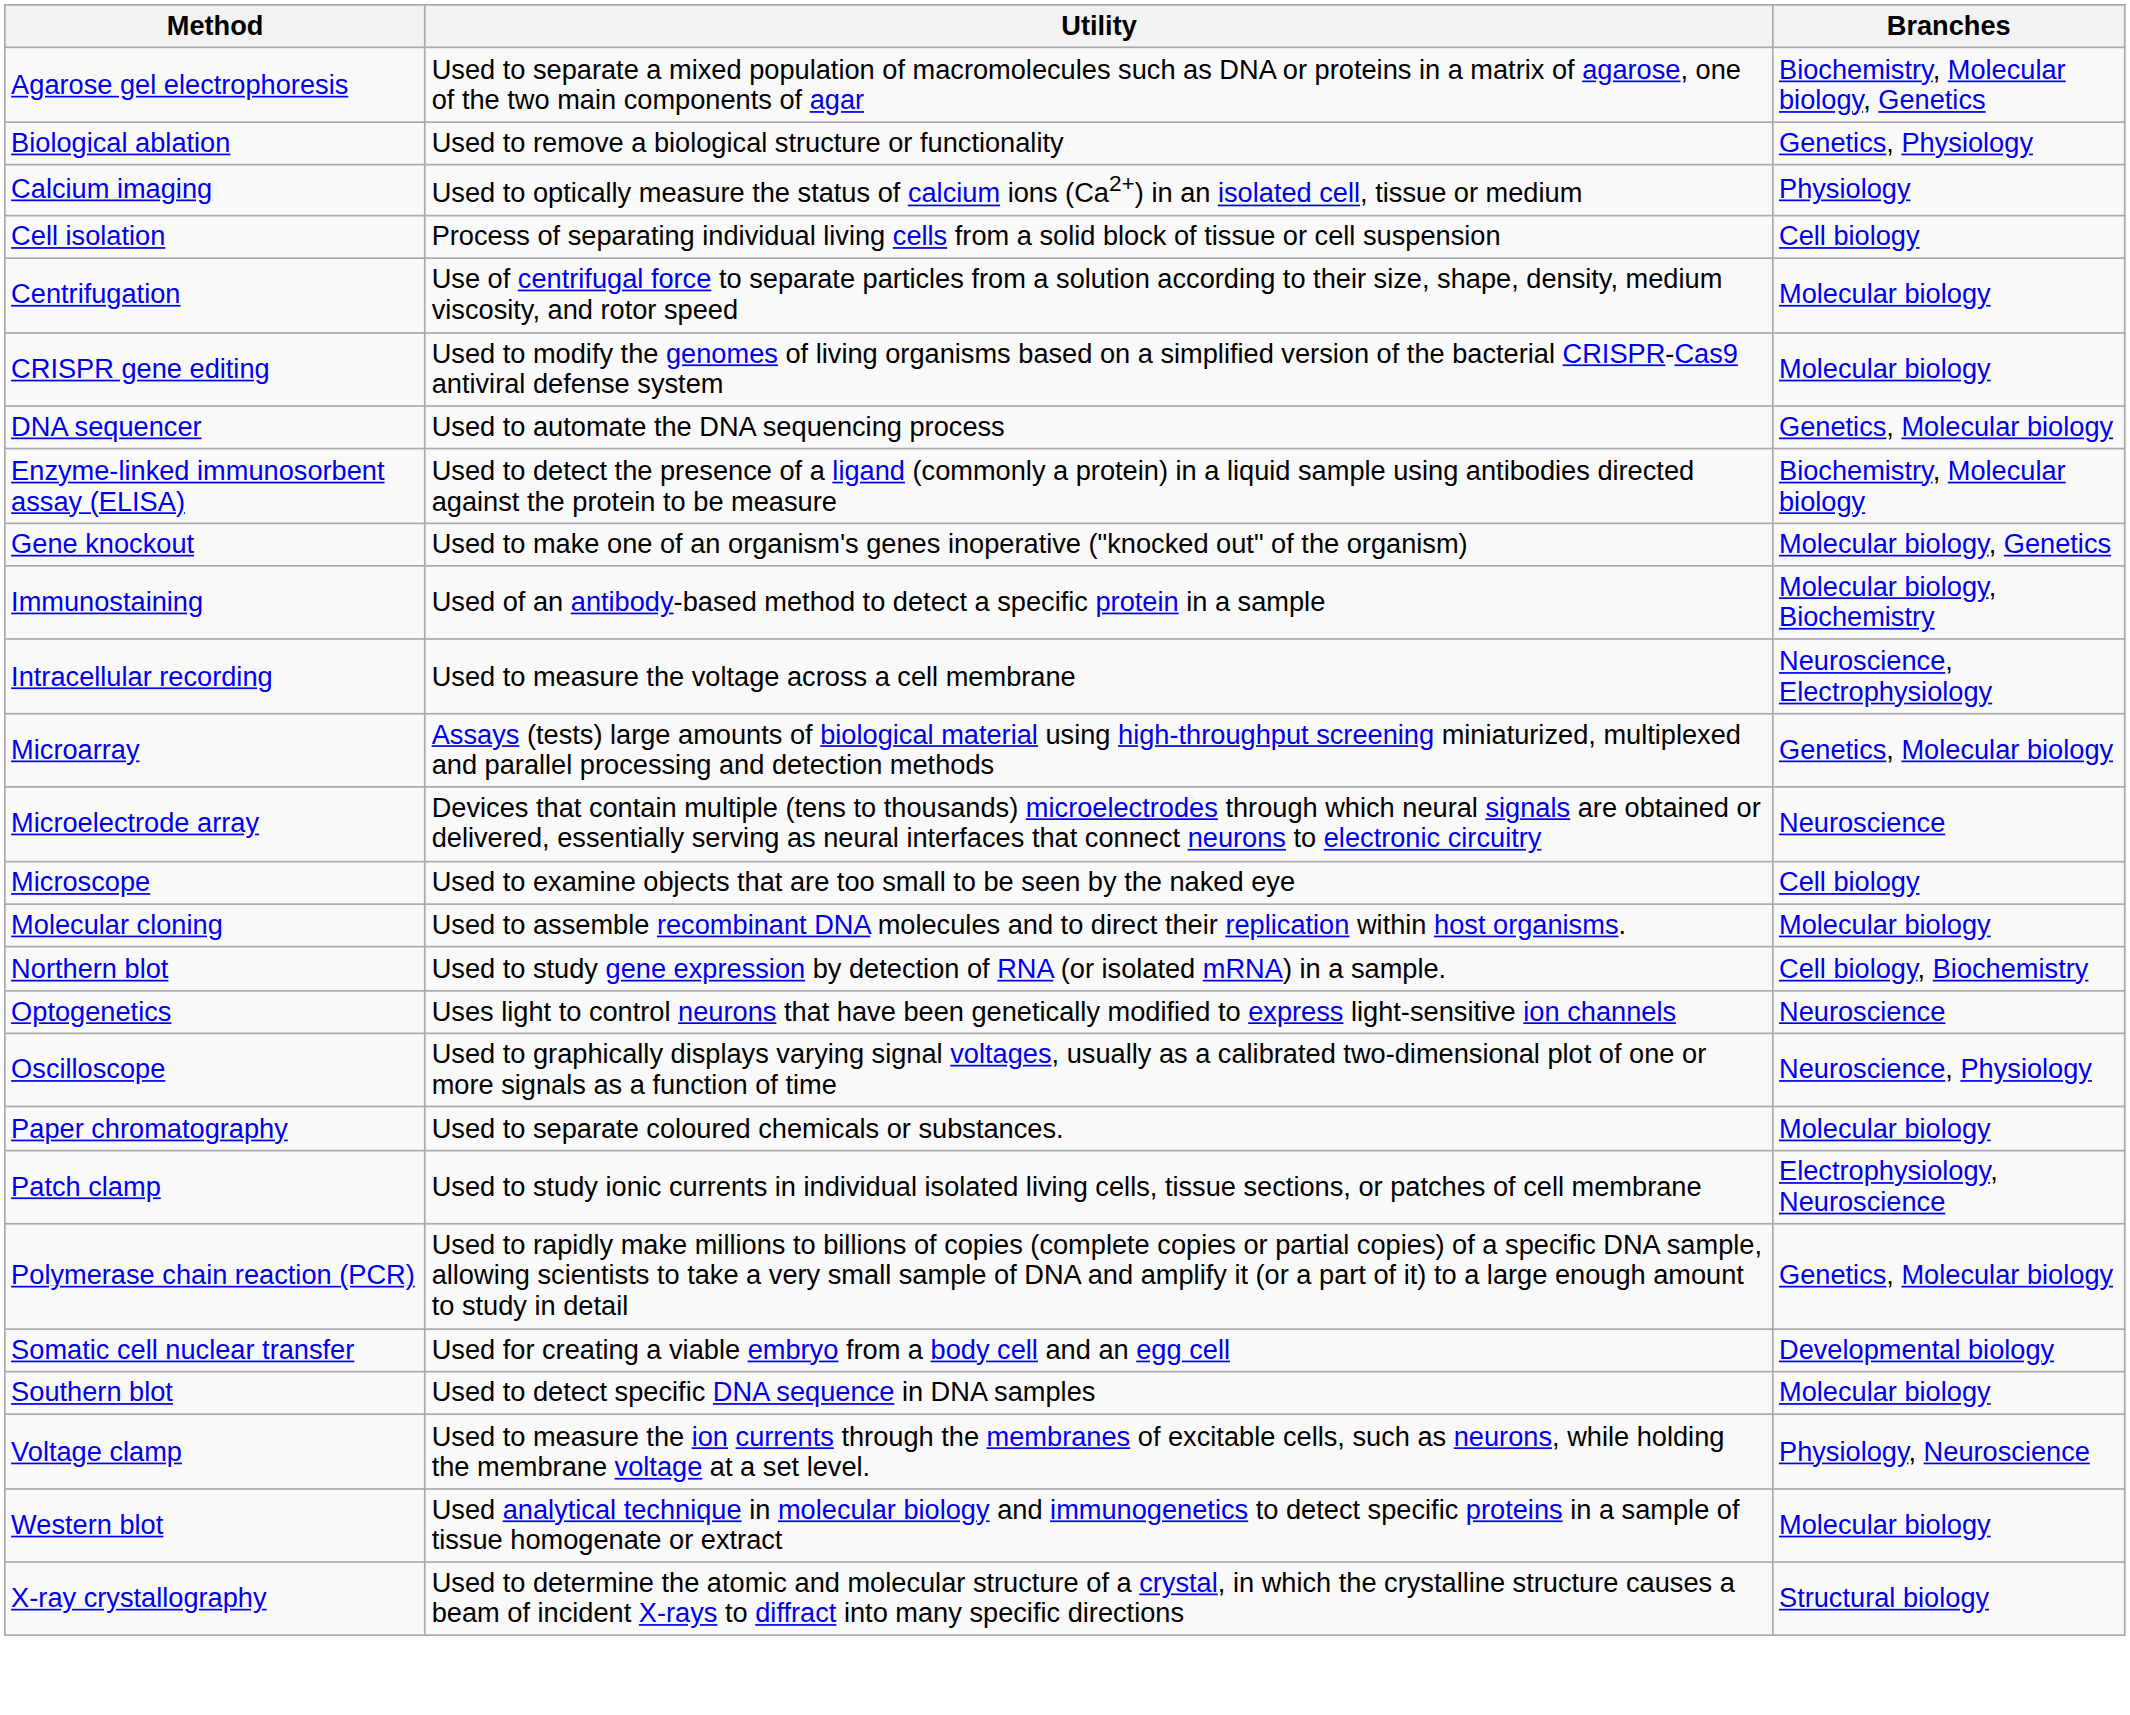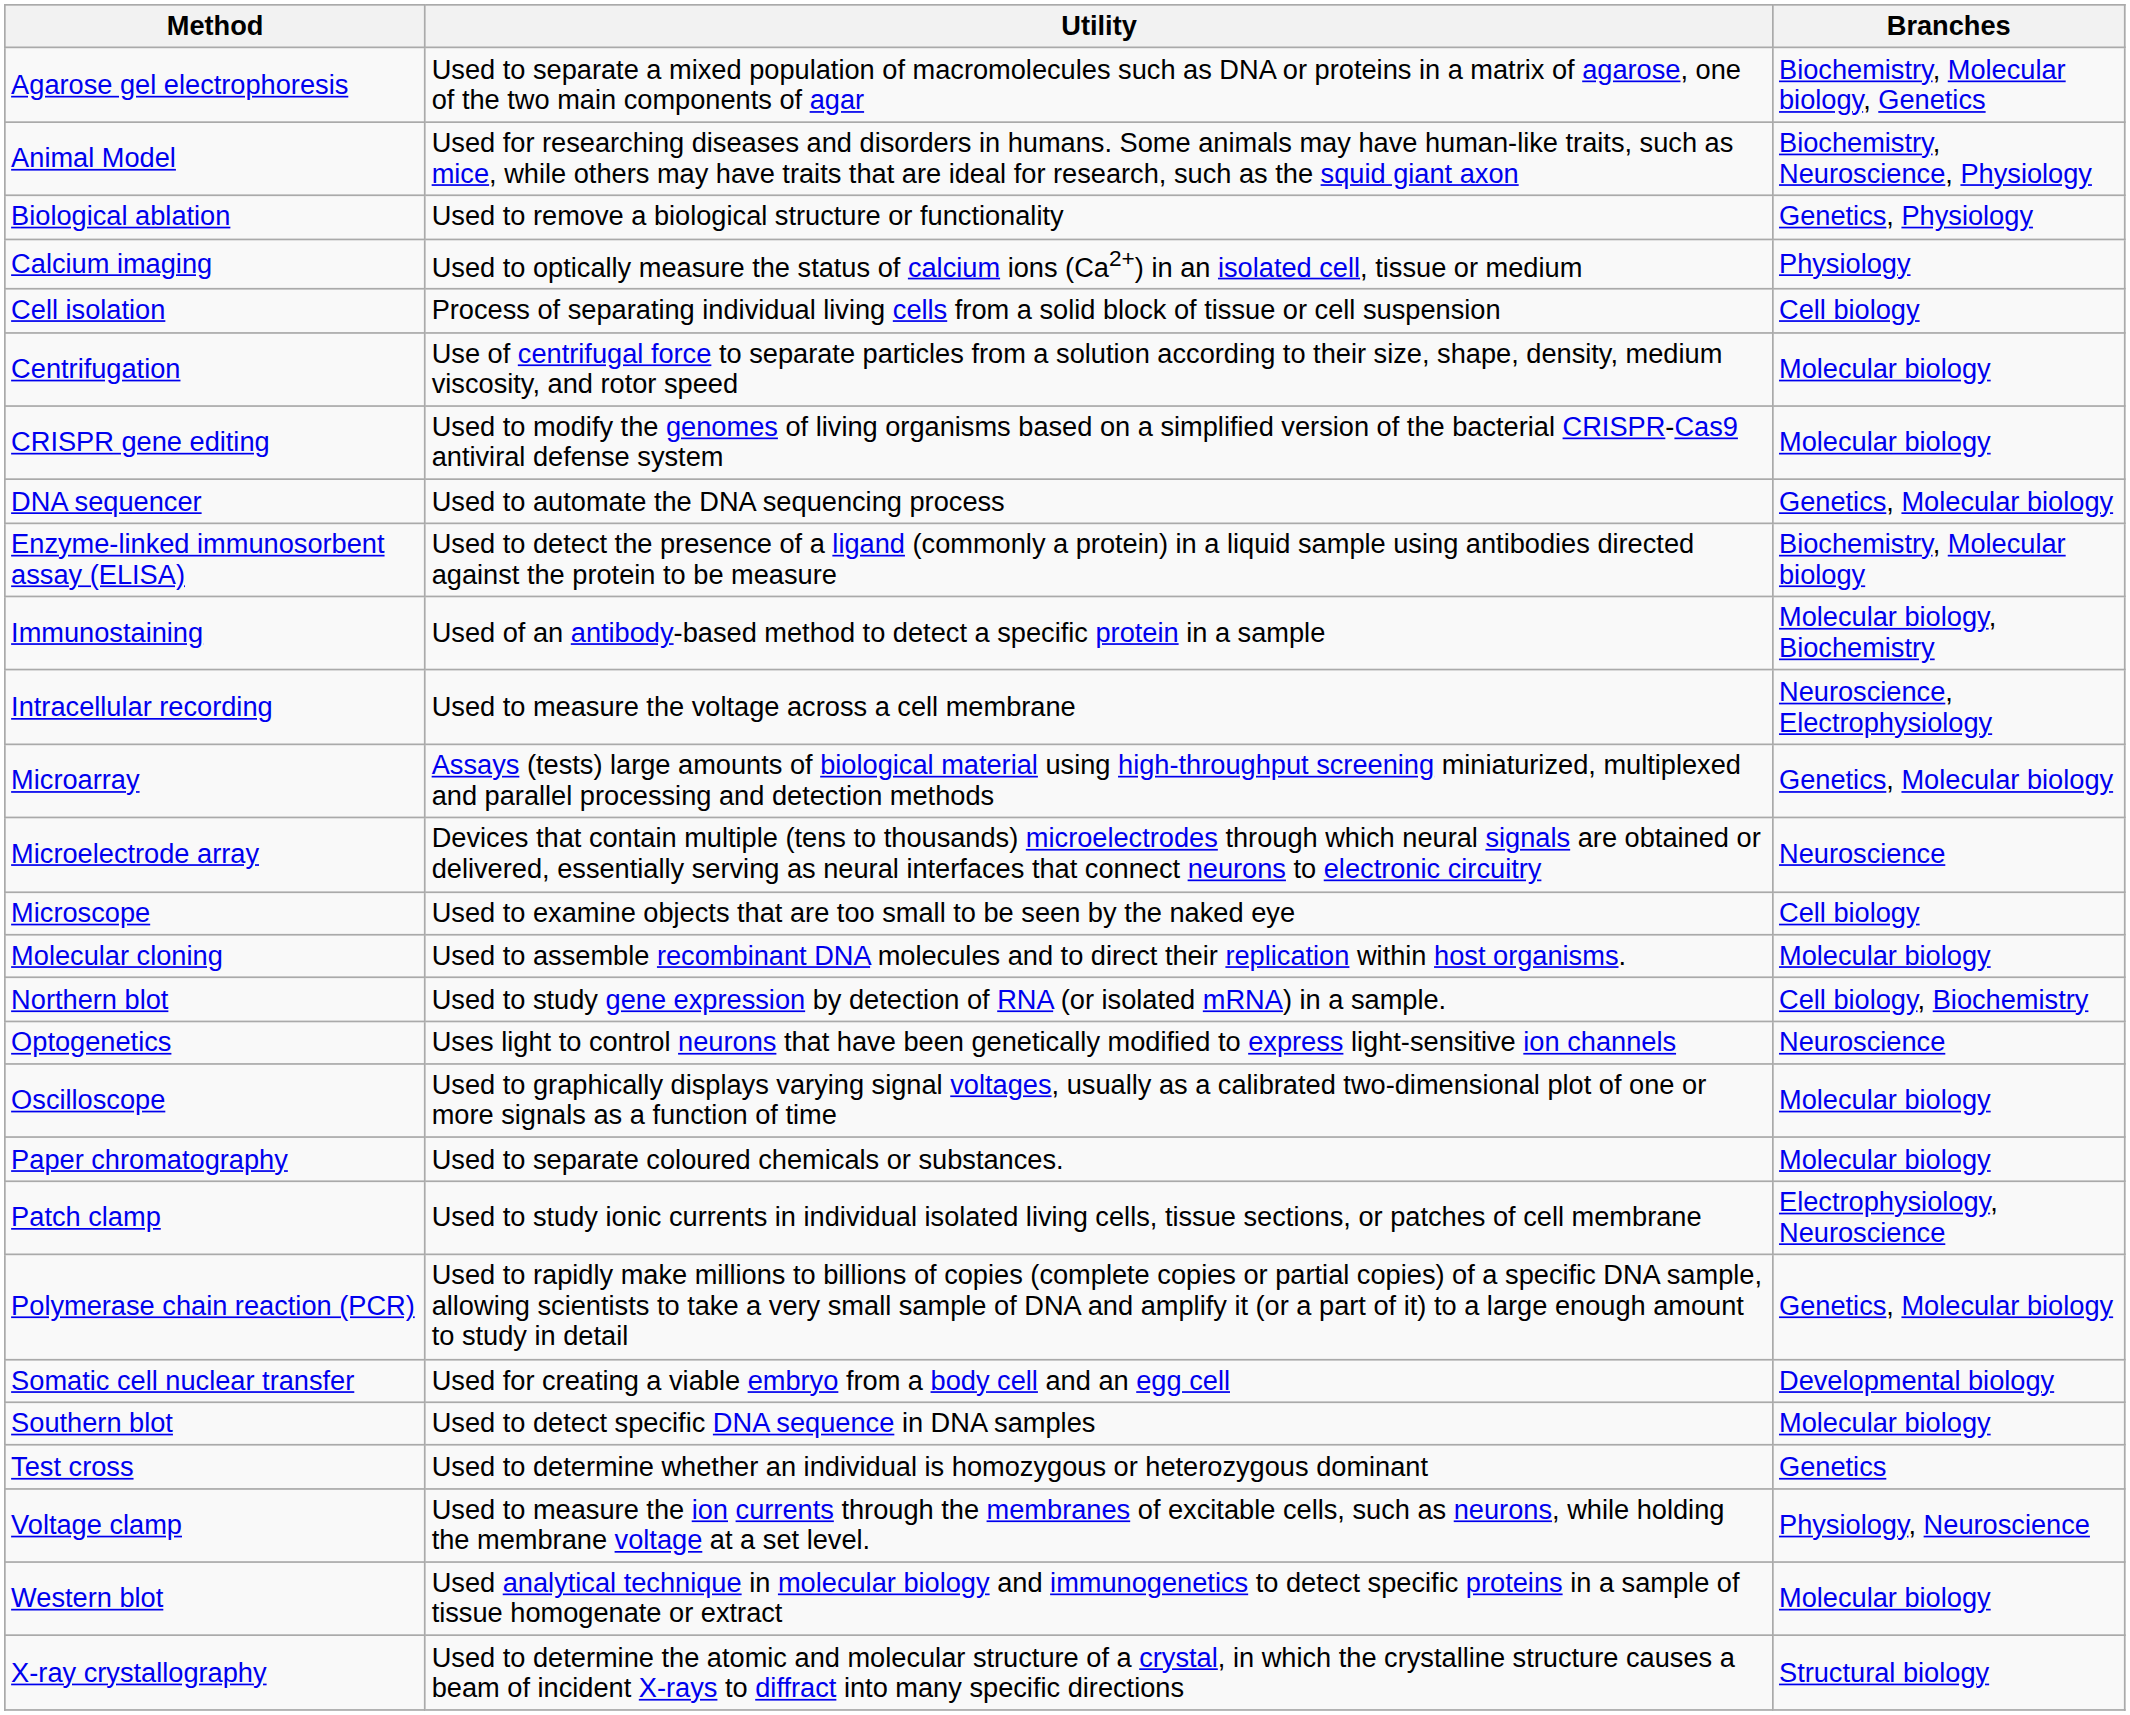 <table Class="wikitable sortable">
 <tr>
 <th style="width:15em;">Method</th>
 <th>Utility</th>
 <th>Branches</th>
 </tr>
 <tr>
 <td><a href='#'>Agarose gel electrophoresis</a></td>
 <td>Used to separate a mixed population of macromolecules such as DNA or proteins in a matrix of <a href='#'>agarose</a>, one of the two main components of <a href='#'>agar</a></td>
 <td><a href='#'>Biochemistry</a>, <a href='#'>Molecular biology</a>, <a href='#'>Genetics</a></td>
+</tr>
+<tr>
+<td><a href='#'>Animal Model</a></td>
+<td>Used for researching diseases and disorders in humans. Some animals may have human-like traits, such as <a href='#'>mice</a>, while others may have traits that are ideal for research, such as the <a href='#'>squid giant axon</a></td>
+<td><a href='#'>Biochemistry</a>, <a href='#'>Neuroscience</a>, <a href='#'>Physiology</a></td>
 </tr>
 <tr>
 <td><a href='#'>Biological ablation</a></td>
 <td>Used to remove a biological structure or functionality</td>
 <td><a href='#'>Genetics</a>, <a href='#'>Physiology</a></td>
 </tr>
 <tr>
 <td><a href='#'>Calcium imaging</a></td>
 <td>Used to optically measure the status of <a href='#'>calcium</a> ions (Ca<sup>2+</sup>) in an <a href='#'>isolated cell</a>, tissue or medium</td>
 <td><a href='#'>Physiology</a></td>
 </tr>
 <tr>
 <td><a href='#'>Cell isolation</a></td>
 <td>Process of separating individual living <a href='#'>cells</a> from a solid block of tissue or cell suspension</td>
 <td><a href='#'>Cell biology</a></td>
 </tr>
 <tr>
 <td><a href='#'>Centrifugation</a></td>
 <td>Use of <a href='#'>centrifugal force</a> to separate particles from a solution according to their size, shape, density, medium viscosity, and rotor speed</td>
 <td><a href='#'>Molecular biology</a></td>
 </tr>
 <tr>
 <td><a href='#'>CRISPR gene editing</a></td>
 <td>Used to modify the <a href='#'>genomes</a> of living organisms based on a simplified version of the bacterial <a href='#'>CRISPR</a>-<a href='#'>Cas9</a> antiviral defense system</td>
 <td><a href='#'>Molecular biology</a></td>
 </tr>
 <tr>
 <td><a href='#'>DNA sequencer</a></td>
 <td>Used to automate the DNA sequencing process</td>
 <td><a href='#'>Genetics</a>, <a href='#'>Molecular biology</a></td>
 </tr>
 <tr>
 <td><a href='#'>Enzyme-linked immunosorbent assay (ELISA)</a></td>
 <td>Used to detect the presence of a <a href='#'>ligand</a> (commonly a protein) in a liquid sample using antibodies directed against the protein to be measure</td>
 <td><a href='#'>Biochemistry</a>, <a href='#'>Molecular biology</a></td>
-</tr>
-<tr>
-<td><a href='#'>Gene knockout</a></td>
-<td>Used to make one of an organism's genes inoperative ("knocked out" of the organism)</td>
-<td><a href='#'>Molecular biology</a>, <a href='#'>Genetics</a></td>
 </tr>
 <tr>
 <td><a href='#'>Immunostaining</a></td>
 <td>Used of an <a href='#'>antibody</a>-based method to detect a specific <a href='#'>protein</a> in a sample</td>
 <td><a href='#'>Molecular biology</a>, <a href='#'>Biochemistry</a></td>
 </tr>
 <tr>
 <td><a href='#'>Intracellular recording</a></td>
 <td>Used to measure the voltage across a cell membrane</td>
 <td><a href='#'>Neuroscience</a>, <a href='#'>Electrophysiology</a></td>
 </tr>
 <tr>
 <td><a href='#'>Microarray</a></td>
 <td><a href='#'>Assays</a> (tests) large amounts of <a href='#'>biological material</a> using <a href='#'>high-throughput screening</a> miniaturized, multiplexed and parallel processing and detection methods</td>
 <td><a href='#'>Genetics</a>, <a href='#'>Molecular biology</a></td>
 </tr>
 <tr>
 <td><a href='#'>Microelectrode array</a></td>
 <td>Devices that contain multiple (tens to thousands) <a href='#'>microelectrodes</a> through which neural <a href='#'>signals</a> are obtained or delivered, essentially serving as neural interfaces that connect <a href='#'>neurons</a> to <a href='#'>electronic circuitry</a></td>
 <td><a href='#'>Neuroscience</a></td>
 </tr>
 <tr>
 <td><a href='#'>Microscope</a></td>
 <td>Used to examine objects that are too small to be seen by the naked eye</td>
 <td><a href='#'>Cell biology</a></td>
 </tr>
 <tr>
 <td><a href='#'>Molecular cloning</a></td>
 <td>Used to assemble <a href='#'>recombinant DNA</a> molecules and to direct their <a href='#'>replication</a> within <a href='#'>host organisms</a>.</td>
 <td><a href='#'>Molecular biology</a></td>
 </tr>
 <tr>
 <td><a href='#'>Northern blot</a></td>
 <td>Used to study <a href='#'>gene expression</a> by detection of <a href='#'>RNA</a> (or isolated <a href='#'>mRNA</a>) in a sample.</td>
 <td><a href='#'>Cell biology</a>, <a href='#'>Biochemistry</a></td>
 </tr>
 <tr>
 <td><a href='#'>Optogenetics</a></td>
 <td>Uses light to control <a href='#'>neurons</a> that have been genetically modified to <a href='#'>express</a> light-sensitive <a href='#'>ion channels</a></td>
 <td><a href='#'>Neuroscience</a></td>
 </tr>
 <tr>
 <td><a href='#'>Oscilloscope</a></td>
 <td>Used to graphically displays varying signal <a href='#'>voltages</a>, usually as a calibrated two-dimensional plot of one or more signals as a function of time</td>
-<td><a href='#'>Neuroscience</a>, <a href='#'>Physiology</a></td>
+<td><a href='#'>Molecular biology</a></td>
 </tr>
 <tr>
 <td><a href='#'>Paper chromatography</a></td>
 <td>Used to separate coloured chemicals or substances.</td>
 <td><a href='#'>Molecular biology</a></td>
 </tr>
 <tr>
 <td><a href='#'>Patch clamp</a></td>
 <td>Used to study ionic currents in individual isolated living cells, tissue sections, or patches of cell membrane</td>
 <td><a href='#'>Electrophysiology</a>, <a href='#'>Neuroscience</a></td>
 </tr>
 <tr>
 <td><a href='#'>Polymerase chain reaction (PCR)</a></td>
 <td>Used to rapidly make millions to billions of copies (complete copies or partial copies) of a specific DNA sample, allowing scientists to take a very small sample of DNA and amplify it (or a part of it) to a large enough amount to study in detail</td>
 <td><a href='#'>Genetics</a>, <a href='#'>Molecular biology</a></td>
 </tr>
 <tr>
 <td><a href='#'>Somatic cell nuclear transfer</a></td>
 <td>Used for creating a viable <a href='#'>embryo</a> from a <a href='#'>body cell</a> and an <a href='#'>egg cell</a></td>
 <td><a href='#'>Developmental biology</a></td>
 </tr>
 <tr>
 <td><a href='#'>Southern blot</a></td>
 <td>Used to detect specific <a href='#'>DNA sequence</a> in DNA samples</td>
 <td><a href='#'>Molecular biology</a></td>
 </tr>
 <tr>
+<td><a href='#'>Test cross</a></td>
+<td>Used to determine whether an individual is homozygous or heterozygous dominant</td>
+<td><a href='#'>Genetics</a></td>
+</tr>
+<tr>
 <td><a href='#'>Voltage clamp</a></td>
 <td>Used to measure the <a href='#'>ion</a> <a href='#'>currents</a> through the <a href='#'>membranes</a> of excitable cells, such as <a href='#'>neurons</a>, while holding the membrane <a href='#'>voltage</a> at a set level.</td>
 <td><a href='#'>Physiology</a>, <a href='#'>Neuroscience</a></td>
 </tr>
 <tr>
 <td><a href='#'>Western blot</a></td>
 <td>Used <a href='#'>analytical technique</a> in <a href='#'>molecular biology</a> and <a href='#'>immunogenetics</a> to detect specific <a href='#'>proteins</a> in a sample of tissue homogenate or extract</td>
 <td><a href='#'>Molecular biology</a></td>
 </tr>
 <tr>
 <td><a href='#'>X-ray crystallography</a></td>
 <td>Used to determine the atomic and molecular structure of a <a href='#'>crystal</a>, in which the crystalline structure causes a beam of incident <a href='#'>X-rays</a> to <a href='#'>diffract</a> into many specific directions</td>
 <td><a href='#'>Structural biology</a></td>
 </tr>
 </table>
